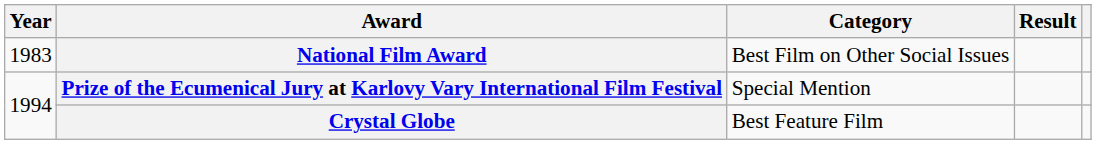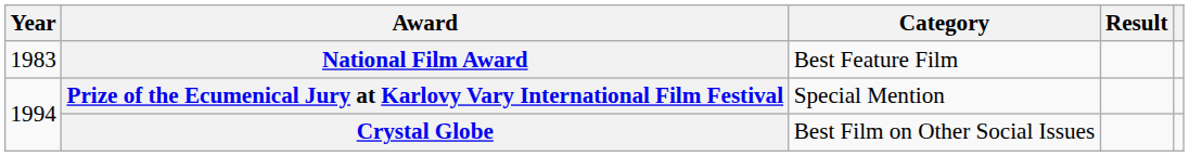 <table class="wikitable sortable">
 <tr>
 <th>Year</th>
 <th>Award</th>
 <th>Category</th>
 <th>Result</th>
 <th></th>
 </tr>
 <tr>
 <td>1983</td>
 <th bgcolor><a href='#'>National Film Award</a></th>
-<td>Best Film on Other Social Issues</td>
+<td>Best Feature Film</td>
 <td></td>
 <td></td>
 </tr>
 <tr>
 <td rowspan="2">1994</td>
 <th bgcolor><a href='#'>Prize of the Ecumenical Jury</a> at <a href='#'>Karlovy Vary International Film Festival</a></th>
 <td>Special Mention</td>
 <td></td>
 <td></td>
 </tr>
 <tr>
 <th bgcolor><a href='#'>Crystal Globe</a></th>
-<td>Best Feature Film</td>
+<td>Best Film on Other Social Issues</td>
 <td></td>
 <td></td>
 </tr>
 </table>
